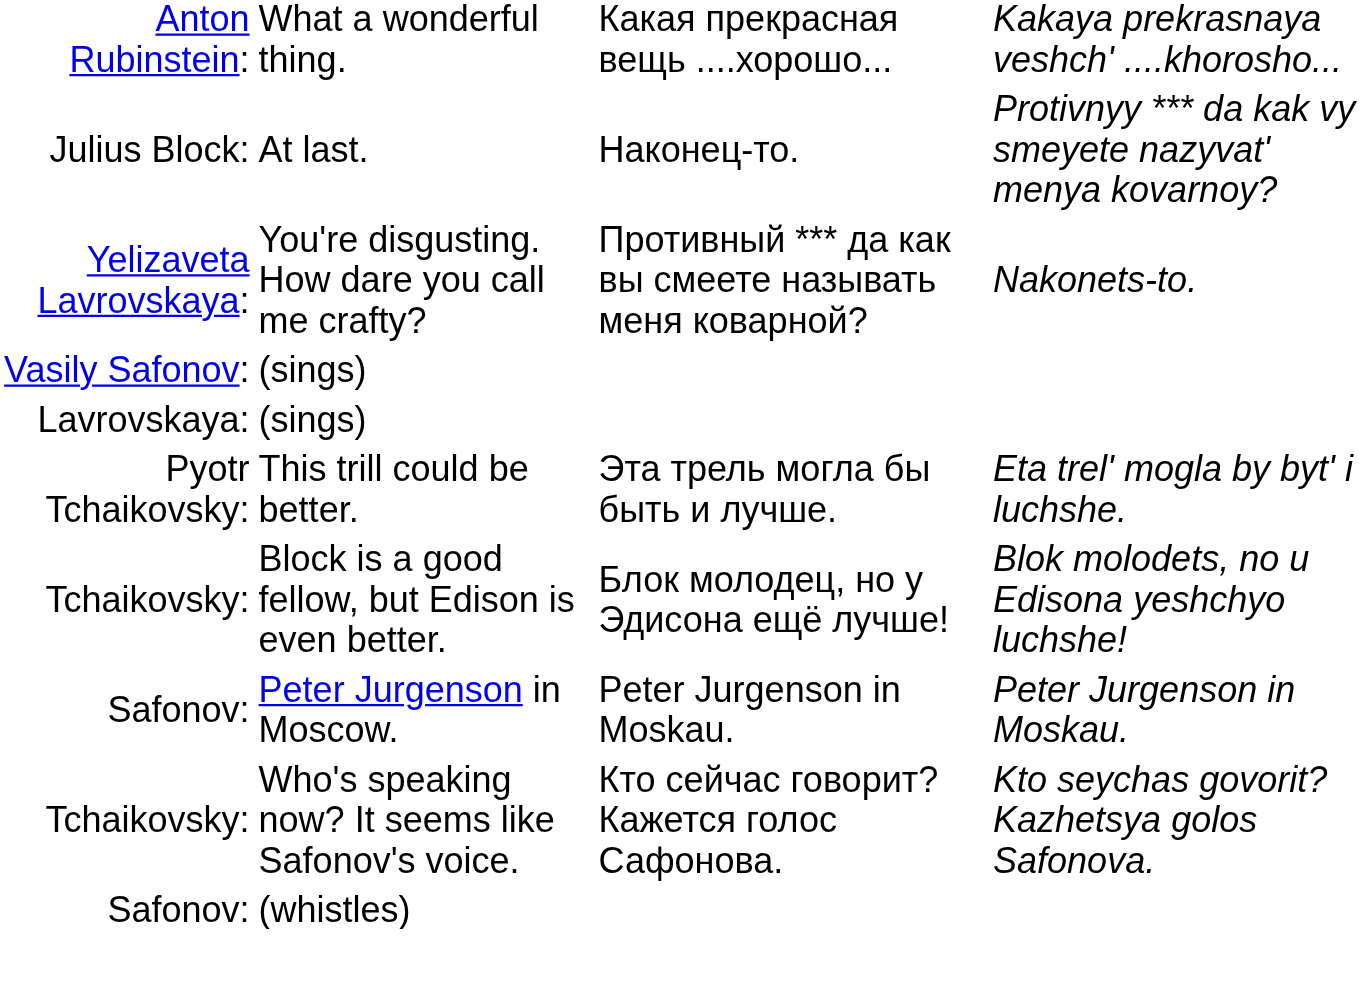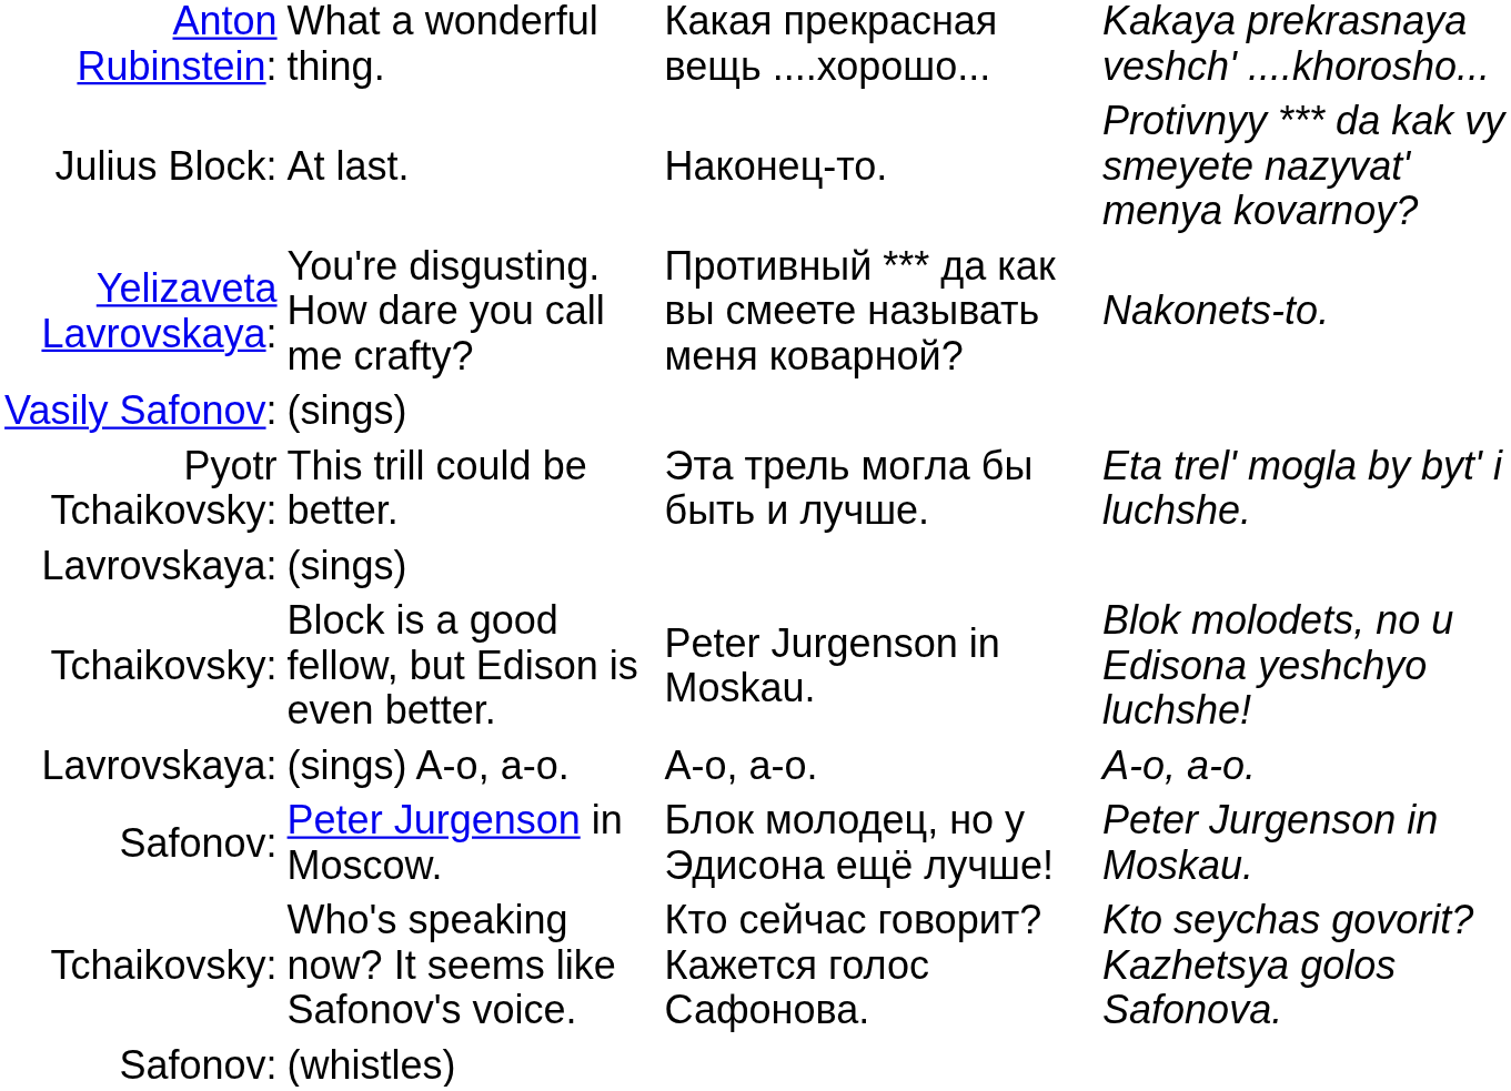 <table>
 <tr>
 <td align="right"><a href='#'>Anton Rubinstein</a>:</td>
 <td>What a wonderful thing.</td>
 <td>Какая прекрасная вещь ....хорошо... </td>
 <td><em>Kakaya prekrasnaya veshch' ....khorosho...</em></td>
 </tr>
 <tr>
 <td align="right">Julius Block:</td>
 <td>At last.</td>
 <td>Наконец-то.</td>
 <td><em>Protivnyy *** da kak vy smeyete nazyvat' menya kovarnoy?</em></td>
 </tr>
 <tr>
 <td align="right"><a href='#'>Yelizaveta Lavrovskaya</a>:</td>
 <td>You're disgusting. How dare you call me crafty?</td>
 <td>Противный *** да как вы смеете называть меня коварной?</td>
 <td><em>Nakonets-to.</em></td>
 </tr>
 <tr>
 <td align="right"><a href='#'>Vasily Safonov</a>:</td>
 <td>(sings)</td>
 <td></td>
 <td></td>
 </tr>
 <tr>
+<td align="right">Pyotr Tchaikovsky:</td>
+<td>This trill could be better.</td>
+<td>Эта трель могла бы быть и лучше.</td>
+<td><em>Eta trel' mogla by byt' i luchshe.</em></td>
+</tr>
+<tr>
 <td align="right">Lavrovskaya:</td>
 <td>(sings)</td>
 <td></td>
 <td></td>
 </tr>
 <tr>
-<td align="right">Pyotr Tchaikovsky:</td>
-<td>This trill could be better.</td>
-<td>Эта трель могла бы быть и лучше.</td>
-<td><em>Eta trel' mogla by byt' i luchshe.</em></td>
+<td align="right">Tchaikovsky:</td>
+<td>Block is a good fellow, but Edison is even better.</td>
+<td>Peter Jurgenson in Moskau. </td>
+<td><em>Blok molodets, no u Edisona yeshchyo luchshe!</em></td>
 </tr>
 <tr>
-<td align="right">Tchaikovsky:</td>
-<td>Block is a good fellow, but Edison is even better.</td>
-<td>Блок молодец, но у Эдисона ещё лучше!</td>
-<td><em>Blok molodets, no u Edisona yeshchyo luchshe!</em></td>
+<td align="right">Lavrovskaya:</td>
+<td>(sings) A-o, a-o.</td>
+<td>А-о, а-о.</td>
+<td><em>A-o, a-o.</em></td>
 </tr>
 <tr>
 <td align="right">Safonov:</td>
 <td><a href='#'>Peter Jurgenson</a> in Moscow.</td>
-<td>Peter Jurgenson in Moskau. </td>
+<td>Блок молодец, но у Эдисона ещё лучше!</td>
 <td><em>Peter Jurgenson in Moskau.</em></td>
 </tr>
 <tr>
 <td align="right">Tchaikovsky:</td>
 <td>Who's speaking now? It seems like Safonov's voice.</td>
 <td>Кто сейчас говорит? Кажется голос Сафонова.</td>
 <td><em>Kto seychas govorit? Kazhetsya golos Safonova.</em></td>
 </tr>
 <tr>
 <td align="right">Safonov:</td>
 <td>(whistles)</td>
 <td></td>
 <td></td>
 </tr>
 </table>
